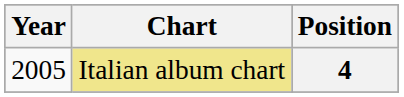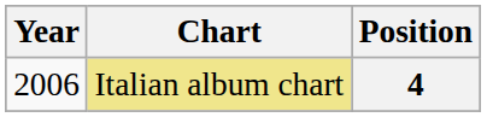 <table class="wikitable">
 <tr>
 <th align="left">Year</th>
 <th align="left">Chart</th>
 <th align="left">Position</th>
 </tr>
 <tr>
-<td align="left">2005</td>
+<td align="left">2006</td>
 <td align="left" style="background: khaki;">Italian album chart</td>
 <th align="center">4</th>
 </tr>
 </table>
